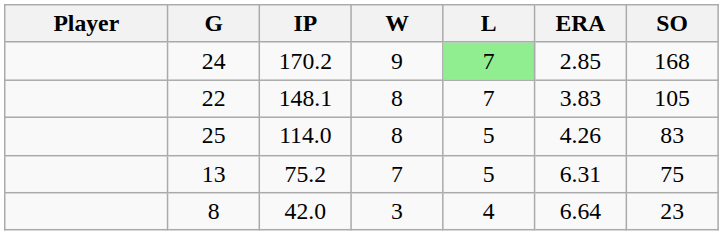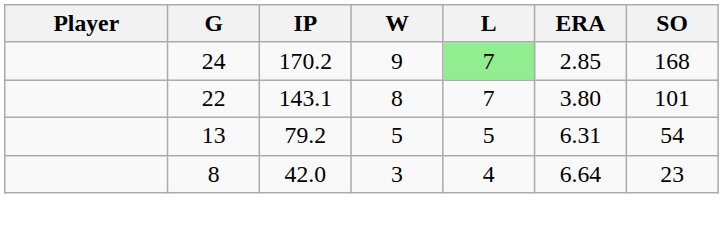 <table class="wikitable sortable">
 <tr>
 <th bgcolor="#DDDDFF" width="16%">Player</th>
 <th bgcolor="#DDDDFF" width="9%">G</th>
 <th bgcolor="#DDDDFF" width="9%">IP</th>
 <th bgcolor="#DDDDFF" width="9%">W</th>
 <th bgcolor="#DDDDFF" width="9%">L</th>
 <th bgcolor="#DDDDFF" width="9%">ERA</th>
 <th bgcolor="#DDDDFF" width="9%">SO</th>
 </tr>
 <tr align="center">
 <td></td>
 <td>24</td>
 <td>170.2</td>
 <td>9</td>
 <td style="background: lightgreen;">7</td>
 <td>2.85</td>
 <td>168</td>
 </tr>
 <tr align="center">
 <td></td>
 <td>22</td>
-<td>148.1</td>
+<td>143.1</td>
 <td>8</td>
 <td>7</td>
-<td>3.83</td>
-<td>105</td>
-</tr>
-<tr align="center">
-<td></td>
-<td>25</td>
-<td>114.0</td>
-<td>8</td>
-<td>5</td>
-<td>4.26</td>
-<td>83</td>
+<td>3.80</td>
+<td>101</td>
 </tr>
 <tr align="center">
 <td></td>
 <td>13</td>
-<td>75.2</td>
-<td>7</td>
+<td>79.2</td>
+<td>5</td>
 <td>5</td>
 <td>6.31</td>
-<td>75</td>
+<td>54</td>
 </tr>
 <tr align="center">
 <td></td>
 <td>8</td>
 <td>42.0</td>
 <td>3</td>
 <td>4</td>
 <td>6.64</td>
 <td>23</td>
 </tr>
 </table>
